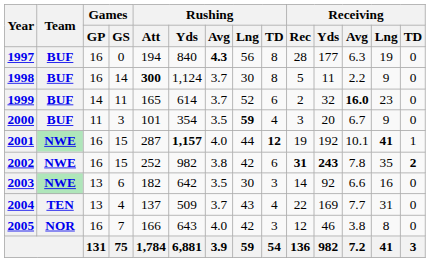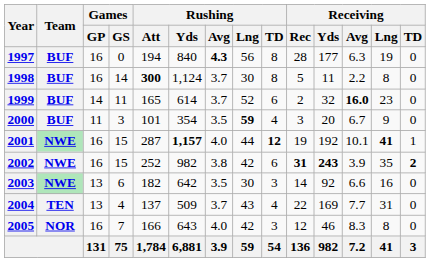 <table class="wikitable" style="text-align:center;">
 <tr>
 <th rowspan="2">Year</th>
 <th rowspan="2">Team</th>
 <th colspan="2">Games</th>
 <th colspan="5">Rushing</th>
 <th colspan="5">Receiving</th>
 </tr>
 <tr>
 <th>GP</th>
 <th>GS</th>
 <th>Att</th>
 <th>Yds</th>
 <th>Avg</th>
 <th>Lng</th>
 <th>TD</th>
 <th>Rec</th>
 <th>Yds</th>
 <th>Avg</th>
 <th>Lng</th>
 <th>TD</th>
 </tr>
 <tr>
 <th><a href='#'>1997</a></th>
 <th><a href='#'>BUF</a></th>
 <td>16</td>
 <td>0</td>
 <td>194</td>
 <td>840</td>
 <td><strong>4.3</strong></td>
 <td>56</td>
 <td>8</td>
 <td>28</td>
 <td>177</td>
 <td>6.3</td>
 <td>19</td>
 <td>0</td>
 </tr>
 <tr>
 <th><a href='#'>1998</a></th>
 <th><a href='#'>BUF</a></th>
 <td>16</td>
 <td>14</td>
 <td><strong>300</strong></td>
 <td>1,124</td>
 <td>3.7</td>
 <td>30</td>
 <td>8</td>
 <td>5</td>
 <td>11</td>
 <td>2.2</td>
-<td>9</td>
+<td>8</td>
 <td>0</td>
 </tr>
 <tr>
 <th><a href='#'>1999</a></th>
 <th><a href='#'>BUF</a></th>
 <td>14</td>
 <td>11</td>
 <td>165</td>
 <td>614</td>
 <td>3.7</td>
 <td>52</td>
 <td>6</td>
 <td>2</td>
 <td>32</td>
 <td><strong>16.0</strong></td>
 <td>23</td>
 <td>0</td>
 </tr>
 <tr>
 <th><a href='#'>2000</a></th>
 <th><a href='#'>BUF</a></th>
 <td>11</td>
 <td>3</td>
 <td>101</td>
 <td>354</td>
 <td>3.5</td>
 <td><strong>59</strong></td>
 <td>4</td>
 <td>3</td>
 <td>20</td>
 <td>6.7</td>
 <td>9</td>
 <td>0</td>
 </tr>
 <tr>
 <th><a href='#'>2001</a></th>
 <th style="background:#afe6ba; width:3em;"><a href='#'>NWE</a></th>
 <td>16</td>
 <td>15</td>
 <td>287</td>
 <td><strong>1,157</strong></td>
 <td>4.0</td>
 <td>44</td>
 <td><strong>12</strong></td>
 <td>19</td>
 <td>192</td>
 <td>10.1</td>
 <td><strong>41</strong></td>
 <td>1</td>
 </tr>
 <tr>
 <th><a href='#'>2002</a></th>
 <th><a href='#'>NWE</a></th>
 <td>16</td>
 <td>15</td>
 <td>252</td>
 <td>982</td>
 <td>3.8</td>
 <td>42</td>
 <td>6</td>
 <td><strong>31</strong></td>
 <td><strong>243</strong></td>
-<td>7.8</td>
+<td>3.9</td>
 <td>35</td>
 <td><strong>2</strong></td>
 </tr>
 <tr>
 <th><a href='#'>2003</a></th>
 <th style="background:#afe6ba; width:3em;"><a href='#'>NWE</a></th>
 <td>13</td>
 <td>6</td>
 <td>182</td>
 <td>642</td>
 <td>3.5</td>
 <td>30</td>
 <td>3</td>
 <td>14</td>
 <td>92</td>
 <td>6.6</td>
 <td>16</td>
 <td>0</td>
 </tr>
 <tr>
 <th><a href='#'>2004</a></th>
 <th><a href='#'>TEN</a></th>
 <td>13</td>
 <td>4</td>
 <td>137</td>
 <td>509</td>
 <td>3.7</td>
 <td>43</td>
 <td>4</td>
 <td>22</td>
 <td>169</td>
 <td>7.7</td>
 <td>31</td>
 <td>0</td>
 </tr>
 <tr>
 <th><a href='#'>2005</a></th>
 <th><a href='#'>NOR</a></th>
 <td>16</td>
 <td>7</td>
 <td>166</td>
 <td>643</td>
 <td>4.0</td>
 <td>42</td>
 <td>3</td>
 <td>12</td>
 <td>46</td>
-<td>3.8</td>
+<td>8.3</td>
 <td>8</td>
 <td>0</td>
 </tr>
 <tr>
 <th colspan="2"></th>
 <th>131</th>
 <th>75</th>
 <th>1,784</th>
 <th>6,881</th>
 <th>3.9</th>
 <th>59</th>
 <th>54</th>
 <th>136</th>
 <th>982</th>
 <th>7.2</th>
 <th>41</th>
 <th>3</th>
 </tr>
 </table>
